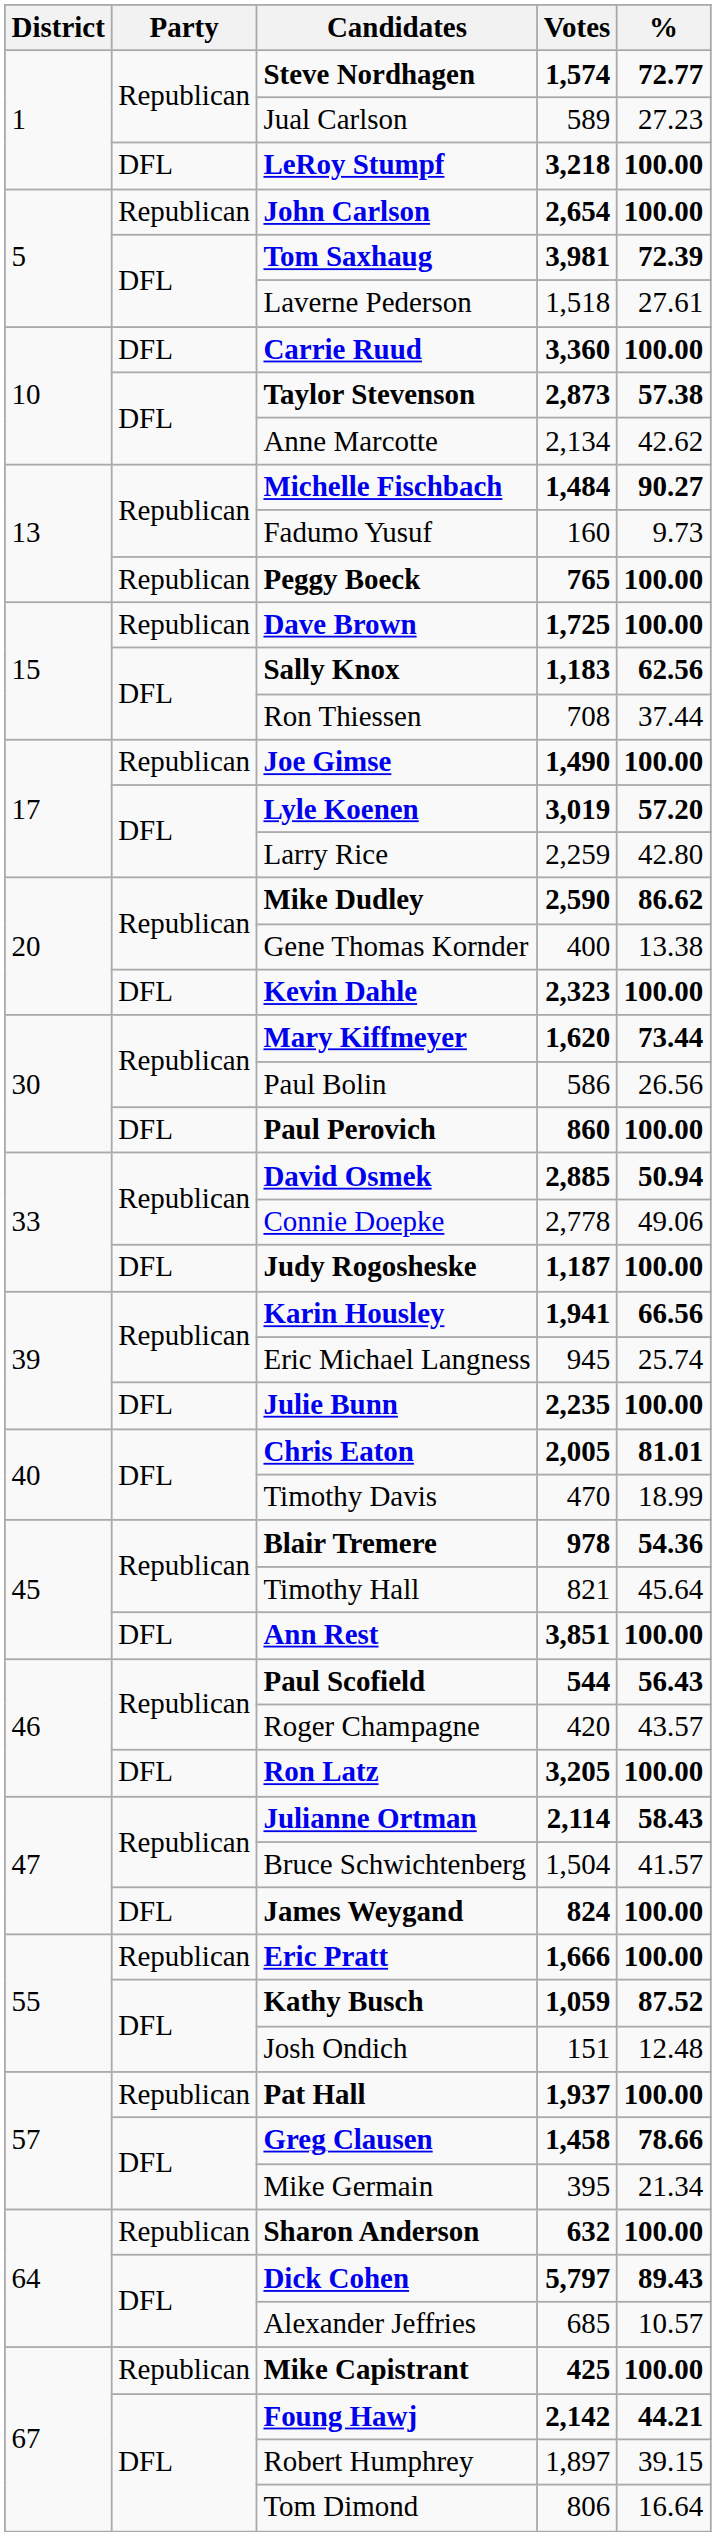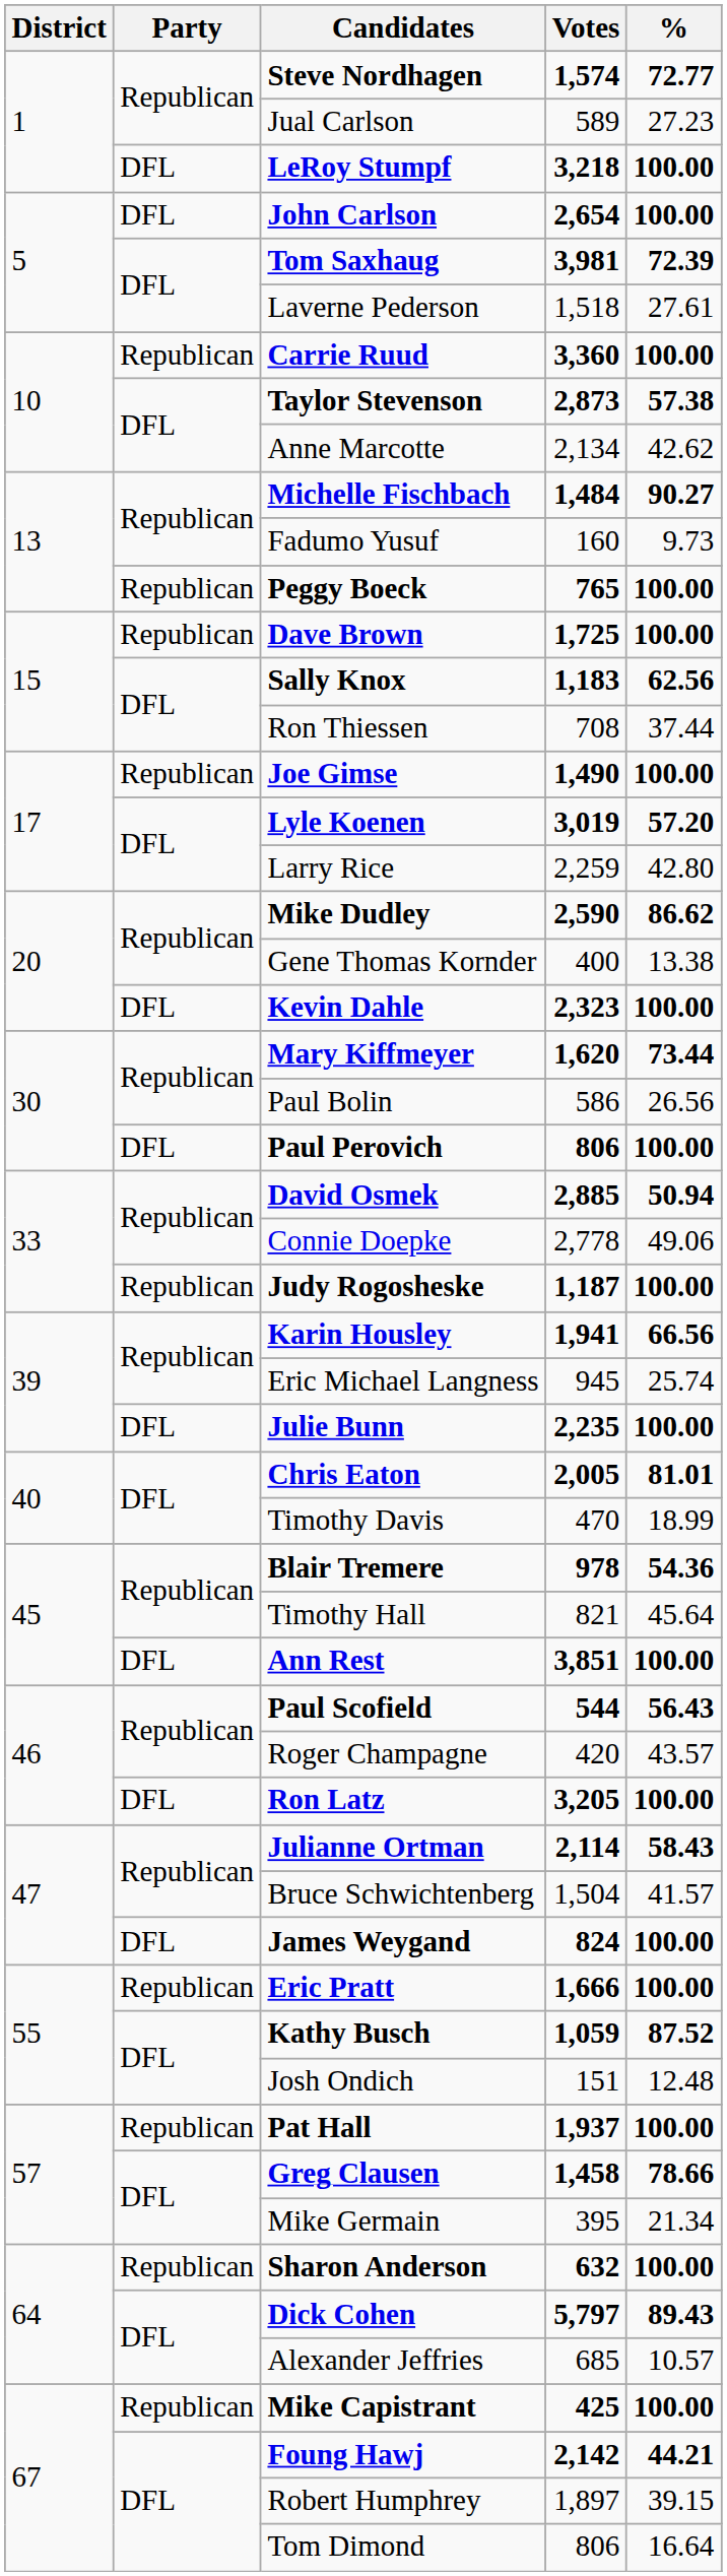 <table class="wikitable">
 <tr>
 <th>District</th>
 <th>Party</th>
 <th>Candidates</th>
 <th>Votes</th>
 <th>%</th>
 </tr>
 <tr>
 <td rowspan="3">1</td>
 <td rowspan="2" >Republican</td>
 <td><strong>Steve Nordhagen</strong></td>
 <td align="right"><strong>1,574</strong></td>
 <td align="right"><strong>72.77</strong></td>
 </tr>
 <tr>
 <td>Jual Carlson</td>
 <td align="right">589</td>
 <td align="right">27.23</td>
 </tr>
 <tr>
 <td rowspan="1" >DFL</td>
 <td><strong><a href='#'>LeRoy Stumpf</a></strong></td>
 <td align="right"><strong>3,218</strong></td>
 <td align="right"><strong>100.00</strong></td>
 </tr>
 <tr>
 <td rowspan="3">5</td>
-<td rowspan="1" >Republican</td>
+<td rowspan="1" >DFL</td>
 <td><strong><a href='#'>John Carlson</a></strong></td>
 <td align="right"><strong>2,654</strong></td>
 <td align="right"><strong>100.00</strong></td>
 </tr>
 <tr>
 <td rowspan="2" >DFL</td>
 <td><strong><a href='#'>Tom Saxhaug</a></strong></td>
 <td align="right"><strong>3,981</strong></td>
 <td align="right"><strong>72.39</strong></td>
 </tr>
 <tr>
 <td>Laverne Pederson</td>
 <td align="right">1,518</td>
 <td align="right">27.61</td>
 </tr>
 <tr>
 <td rowspan="3">10</td>
-<td rowspan="1" >DFL</td>
+<td rowspan="1" >Republican</td>
 <td><strong><a href='#'>Carrie Ruud</a></strong></td>
 <td align="right"><strong>3,360</strong></td>
 <td align="right"><strong>100.00</strong></td>
 </tr>
 <tr>
 <td rowspan="2" >DFL</td>
 <td><strong>Taylor Stevenson</strong></td>
 <td align="right"><strong>2,873</strong></td>
 <td align="right"><strong>57.38</strong></td>
 </tr>
 <tr>
 <td>Anne Marcotte</td>
 <td align="right">2,134</td>
 <td align="right">42.62</td>
 </tr>
 <tr>
 <td rowspan="3">13</td>
 <td rowspan="2" >Republican</td>
 <td><strong><a href='#'>Michelle Fischbach</a></strong></td>
 <td align="right"><strong>1,484</strong></td>
 <td align="right"><strong>90.27</strong></td>
 </tr>
 <tr>
 <td>Fadumo Yusuf</td>
 <td align="right">160</td>
 <td align="right">9.73</td>
 </tr>
 <tr>
 <td rowspan="1" >Republican</td>
 <td><strong>Peggy Boeck</strong></td>
 <td align="right"><strong>765</strong></td>
 <td align="right"><strong>100.00</strong></td>
 </tr>
 <tr>
 <td rowspan="3">15</td>
 <td rowspan="1" >Republican</td>
 <td><strong><a href='#'>Dave Brown</a></strong></td>
 <td align="right"><strong>1,725</strong></td>
 <td align="right"><strong>100.00</strong></td>
 </tr>
 <tr>
 <td rowspan="2" >DFL</td>
 <td><strong>Sally Knox</strong></td>
 <td align="right"><strong>1,183</strong></td>
 <td align="right"><strong>62.56</strong></td>
 </tr>
 <tr>
 <td>Ron Thiessen</td>
 <td align="right">708</td>
 <td align="right">37.44</td>
 </tr>
 <tr>
 <td rowspan="3">17</td>
 <td rowspan="1" >Republican</td>
 <td><strong><a href='#'>Joe Gimse</a></strong></td>
 <td align="right"><strong>1,490</strong></td>
 <td align="right"><strong>100.00</strong></td>
 </tr>
 <tr>
 <td rowspan="2" >DFL</td>
 <td><strong><a href='#'>Lyle Koenen</a></strong></td>
 <td align="right"><strong>3,019</strong></td>
 <td align="right"><strong>57.20</strong></td>
 </tr>
 <tr>
 <td>Larry Rice</td>
 <td align="right">2,259</td>
 <td align="right">42.80</td>
 </tr>
 <tr>
 <td rowspan="3">20</td>
 <td rowspan="2" >Republican</td>
 <td><strong>Mike Dudley</strong></td>
 <td align="right"><strong>2,590</strong></td>
 <td align="right"><strong>86.62</strong></td>
 </tr>
 <tr>
 <td>Gene Thomas Kornder</td>
 <td align="right">400</td>
 <td align="right">13.38</td>
 </tr>
 <tr>
 <td rowspan="1" >DFL</td>
 <td><strong><a href='#'>Kevin Dahle</a></strong></td>
 <td align="right"><strong>2,323</strong></td>
 <td align="right"><strong>100.00</strong></td>
 </tr>
 <tr>
 <td rowspan="3">30</td>
 <td rowspan="2" >Republican</td>
 <td><strong><a href='#'>Mary Kiffmeyer</a></strong></td>
 <td align="right"><strong>1,620</strong></td>
 <td align="right"><strong>73.44</strong></td>
 </tr>
 <tr>
 <td>Paul Bolin</td>
 <td align="right">586</td>
 <td align="right">26.56</td>
 </tr>
 <tr>
 <td rowspan="1" >DFL</td>
 <td><strong>Paul Perovich</strong></td>
-<td align="right"><strong>860</strong></td>
+<td align="right"><strong>806</strong></td>
 <td align="right"><strong>100.00</strong></td>
 </tr>
 <tr>
 <td rowspan="3">33</td>
 <td rowspan="2" >Republican</td>
 <td><strong><a href='#'>David Osmek</a></strong></td>
 <td align="right"><strong>2,885</strong></td>
 <td align="right"><strong>50.94</strong></td>
 </tr>
 <tr>
 <td><a href='#'>Connie Doepke</a></td>
 <td align="right">2,778</td>
 <td align="right">49.06</td>
 </tr>
 <tr>
-<td rowspan="1" >DFL</td>
+<td rowspan="1" >Republican</td>
 <td><strong>Judy Rogosheske</strong></td>
 <td align="right"><strong>1,187</strong></td>
 <td align="right"><strong>100.00</strong></td>
 </tr>
 <tr>
 <td rowspan="3">39</td>
 <td rowspan="2" >Republican</td>
 <td><strong><a href='#'>Karin Housley</a></strong></td>
 <td align="right"><strong>1,941</strong></td>
 <td align="right"><strong>66.56</strong></td>
 </tr>
 <tr>
 <td>Eric Michael Langness</td>
 <td align="right">945</td>
 <td align="right">25.74</td>
 </tr>
 <tr>
 <td rowspan="1" >DFL</td>
 <td><strong><a href='#'>Julie Bunn</a></strong></td>
 <td align="right"><strong>2,235</strong></td>
 <td align="right"><strong>100.00</strong></td>
 </tr>
 <tr>
 <td rowspan="2">40</td>
 <td rowspan="2" >DFL</td>
 <td><strong><a href='#'>Chris Eaton</a></strong></td>
 <td align="right"><strong>2,005</strong></td>
 <td align="right"><strong>81.01</strong></td>
 </tr>
 <tr>
 <td>Timothy Davis</td>
 <td align="right">470</td>
 <td align="right">18.99</td>
 </tr>
 <tr>
 <td rowspan="3">45</td>
 <td rowspan="2" >Republican</td>
 <td><strong>Blair Tremere</strong></td>
 <td align="right"><strong>978</strong></td>
 <td align="right"><strong>54.36</strong></td>
 </tr>
 <tr>
 <td>Timothy Hall</td>
 <td align="right">821</td>
 <td align="right">45.64</td>
 </tr>
 <tr>
 <td rowspan="1" >DFL</td>
 <td><strong><a href='#'>Ann Rest</a></strong></td>
 <td align="right"><strong>3,851</strong></td>
 <td align="right"><strong>100.00</strong></td>
 </tr>
 <tr>
 <td rowspan="3">46</td>
 <td rowspan="2" >Republican</td>
 <td><strong>Paul Scofield</strong></td>
 <td align="right"><strong>544</strong></td>
 <td align="right"><strong>56.43</strong></td>
 </tr>
 <tr>
 <td>Roger Champagne</td>
 <td align="right">420</td>
 <td align="right">43.57</td>
 </tr>
 <tr>
 <td rowspan="1" >DFL</td>
 <td><strong><a href='#'>Ron Latz</a></strong></td>
 <td align="right"><strong>3,205</strong></td>
 <td align="right"><strong>100.00</strong></td>
 </tr>
 <tr>
 <td rowspan="3">47</td>
 <td rowspan="2" >Republican</td>
 <td><strong><a href='#'>Julianne Ortman</a></strong></td>
 <td align="right"><strong>2,114</strong></td>
 <td align="right"><strong>58.43</strong></td>
 </tr>
 <tr>
 <td>Bruce Schwichtenberg</td>
 <td align="right">1,504</td>
 <td align="right">41.57</td>
 </tr>
 <tr>
 <td rowspan="1" >DFL</td>
 <td><strong>James Weygand</strong></td>
 <td align="right"><strong>824</strong></td>
 <td align="right"><strong>100.00</strong></td>
 </tr>
 <tr>
 <td rowspan="3">55</td>
 <td rowspan="1" >Republican</td>
 <td><strong><a href='#'>Eric Pratt</a></strong></td>
 <td align="right"><strong>1,666</strong></td>
 <td align="right"><strong>100.00</strong></td>
 </tr>
 <tr>
 <td rowspan="2" >DFL</td>
 <td><strong>Kathy Busch</strong></td>
 <td align="right"><strong>1,059</strong></td>
 <td align="right"><strong>87.52</strong></td>
 </tr>
 <tr>
 <td>Josh Ondich</td>
 <td align="right">151</td>
 <td align="right">12.48</td>
 </tr>
 <tr>
 <td rowspan="3">57</td>
 <td rowspan="1" >Republican</td>
 <td><strong>Pat Hall</strong></td>
 <td align="right"><strong>1,937</strong></td>
 <td align="right"><strong>100.00</strong></td>
 </tr>
 <tr>
 <td rowspan="2" >DFL</td>
 <td><strong><a href='#'>Greg Clausen</a></strong></td>
 <td align="right"><strong>1,458</strong></td>
 <td align="right"><strong>78.66</strong></td>
 </tr>
 <tr>
 <td>Mike Germain</td>
 <td align="right">395</td>
 <td align="right">21.34</td>
 </tr>
 <tr>
 <td rowspan="3">64</td>
 <td rowspan="1" >Republican</td>
 <td><strong>Sharon Anderson</strong></td>
 <td align="right"><strong>632</strong></td>
 <td align="right"><strong>100.00</strong></td>
 </tr>
 <tr>
 <td rowspan="2" >DFL</td>
 <td><strong><a href='#'>Dick Cohen</a></strong></td>
 <td align="right"><strong>5,797</strong></td>
 <td align="right"><strong>89.43</strong></td>
 </tr>
 <tr>
 <td>Alexander Jeffries</td>
 <td align="right">685</td>
 <td align="right">10.57</td>
 </tr>
 <tr>
 <td rowspan="4">67</td>
 <td rowspan="1" >Republican</td>
 <td><strong>Mike Capistrant</strong></td>
 <td align="right"><strong>425</strong></td>
 <td align="right"><strong>100.00</strong></td>
 </tr>
 <tr>
 <td rowspan="3" >DFL</td>
 <td><strong><a href='#'>Foung Hawj</a></strong></td>
 <td align="right"><strong>2,142</strong></td>
 <td align="right"><strong>44.21</strong></td>
 </tr>
 <tr>
 <td>Robert Humphrey</td>
 <td align="right">1,897</td>
 <td align="right">39.15</td>
 </tr>
 <tr>
 <td>Tom Dimond</td>
 <td align="right">806</td>
 <td align="right">16.64</td>
 </tr>
 </table>
